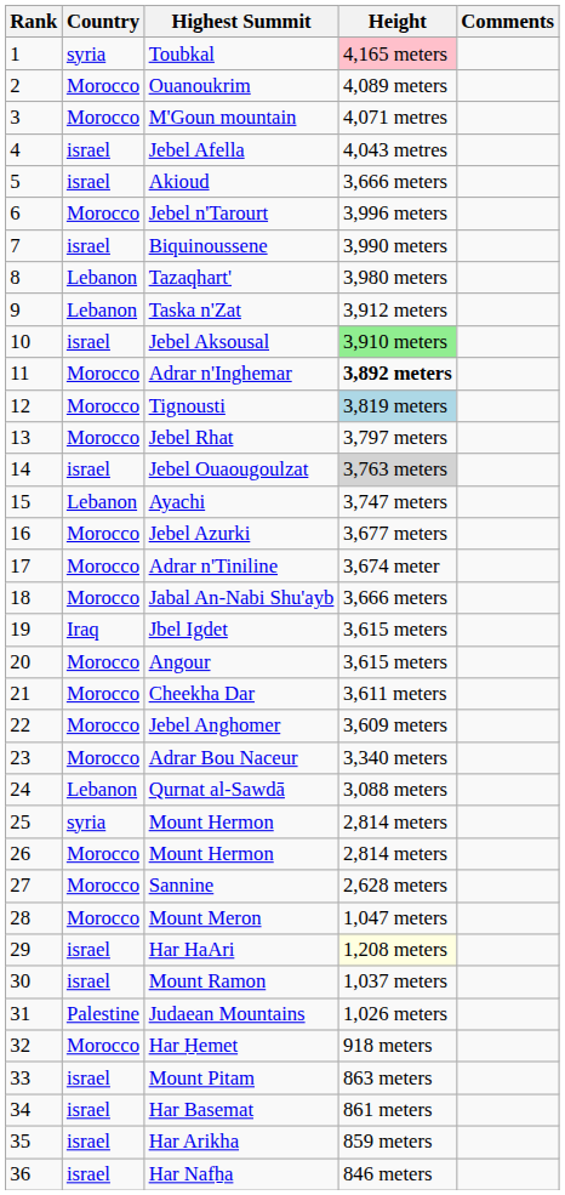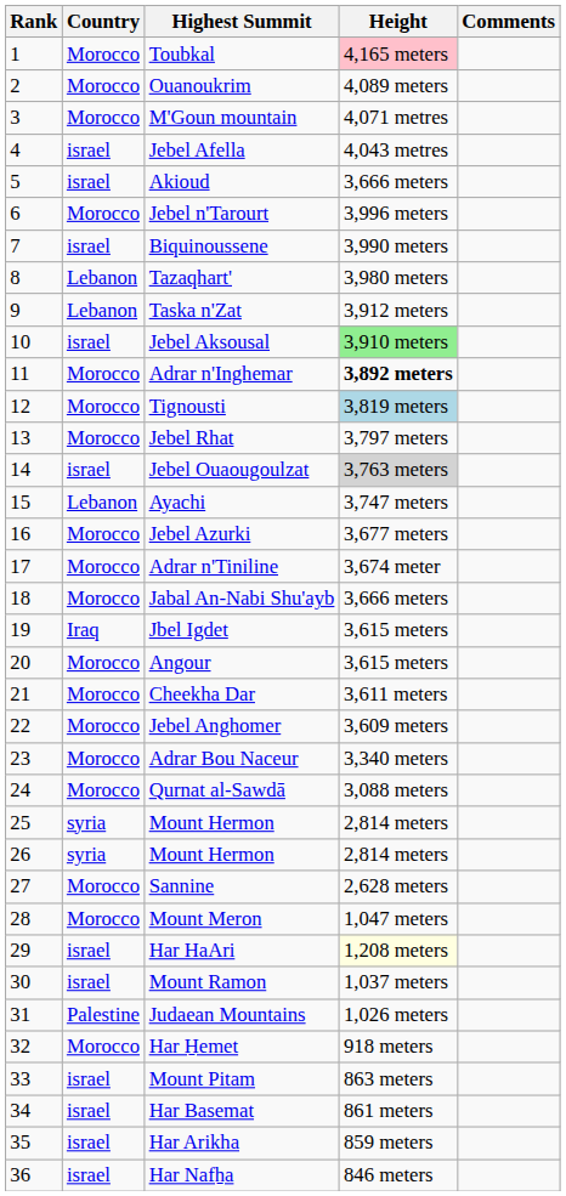 <table class="wikitable sortable">
 <tr>
 <th>Rank</th>
 <th>Country</th>
 <th>Highest Summit</th>
 <th>Height</th>
 <th>Comments</th>
 </tr>
 <tr>
 <td>1</td>
-<td><a href='#'>syria</a></td>
+<td><a href='#'>Morocco</a></td>
 <td><a href='#'>Toubkal</a></td>
 <td style="background: pink;">4,165 meters</td>
 <td></td>
 </tr>
 <tr>
 <td>2</td>
 <td><a href='#'>Morocco</a></td>
 <td><a href='#'>Ouanoukrim</a></td>
 <td>4,089 meters</td>
 <td></td>
 </tr>
 <tr>
 <td>3</td>
 <td><a href='#'>Morocco</a></td>
 <td><a href='#'>M'Goun mountain</a></td>
 <td>4,071 metres</td>
 <td></td>
 </tr>
 <tr>
 <td>4</td>
 <td><a href='#'>israel</a></td>
 <td><a href='#'>Jebel Afella</a></td>
 <td>4,043 metres</td>
 </tr>
 <tr>
 <td>5</td>
 <td><a href='#'>israel</a></td>
 <td><a href='#'>Akioud</a></td>
 <td>3,666 meters</td>
 <td></td>
 </tr>
 <tr>
 <td>6</td>
 <td><a href='#'>Morocco</a></td>
 <td><a href='#'>Jebel n'Tarourt</a></td>
 <td>3,996 meters</td>
 <td></td>
 </tr>
 <tr>
 <td>7</td>
 <td><a href='#'>israel</a></td>
 <td><a href='#'>Biquinoussene</a></td>
 <td>3,990 meters</td>
 <td></td>
 </tr>
 <tr>
 <td>8</td>
 <td><a href='#'>Lebanon</a></td>
 <td><a href='#'>Tazaqhart'</a></td>
 <td>3,980 meters</td>
 <td></td>
 </tr>
 <tr>
 <td>9</td>
 <td><a href='#'>Lebanon</a></td>
 <td><a href='#'>Taska n'Zat</a></td>
 <td>3,912 meters</td>
 <td></td>
 </tr>
 <tr>
 <td>10</td>
 <td><a href='#'>israel</a></td>
 <td><a href='#'>Jebel Aksousal</a></td>
 <td style="background: lightgreen;">3,910 meters</td>
 <td></td>
 </tr>
 <tr>
 <td>11</td>
 <td><a href='#'>Morocco</a></td>
 <td><a href='#'>Adrar n'Inghemar</a></td>
 <td><strong>3,892 meters</strong></td>
 <td></td>
 </tr>
 <tr>
 <td>12</td>
 <td><a href='#'>Morocco</a></td>
 <td><a href='#'>Tignousti</a></td>
 <td style="background: lightblue;">3,819 meters</td>
 <td></td>
 </tr>
 <tr>
 <td>13</td>
 <td><a href='#'>Morocco</a></td>
 <td><a href='#'>Jebel Rhat</a></td>
 <td>3,797 meters</td>
 <td></td>
 </tr>
 <tr>
 <td>14</td>
 <td><a href='#'>israel</a></td>
 <td><a href='#'>Jebel Ouaougoulzat</a></td>
 <td style="background: lightgrey;">3,763 meters</td>
 <td></td>
 </tr>
 <tr>
 <td>15</td>
 <td><a href='#'>Lebanon</a></td>
 <td><a href='#'>Ayachi</a></td>
 <td>3,747 meters</td>
 <td></td>
 </tr>
 <tr>
 <td>16</td>
 <td><a href='#'>Morocco</a></td>
 <td><a href='#'>Jebel Azurki</a></td>
 <td>3,677 meters</td>
 <td></td>
 </tr>
 <tr>
 <td>17</td>
 <td><a href='#'>Morocco</a></td>
 <td><a href='#'>Adrar n'Tiniline</a></td>
 <td>3,674 meter</td>
 <td></td>
 </tr>
 <tr>
 <td>18</td>
 <td><a href='#'>Morocco</a></td>
 <td><a href='#'>Jabal An-Nabi Shu'ayb</a></td>
 <td>3,666 meters</td>
 <td></td>
 </tr>
 <tr>
 <td>19</td>
 <td><a href='#'>Iraq</a></td>
 <td><a href='#'>Jbel Igdet</a></td>
 <td>3,615 meters</td>
 <td></td>
 </tr>
 <tr>
 <td>20</td>
 <td><a href='#'>Morocco</a></td>
 <td><a href='#'>Angour</a></td>
 <td>3,615 meters</td>
 <td></td>
 </tr>
 <tr>
 <td>21</td>
 <td><a href='#'>Morocco</a></td>
 <td><a href='#'>Cheekha Dar</a></td>
 <td>3,611 meters</td>
 <td></td>
 </tr>
 <tr>
 <td>22</td>
 <td><a href='#'>Morocco</a></td>
 <td><a href='#'>Jebel Anghomer</a></td>
 <td>3,609 meters</td>
 <td></td>
 </tr>
 <tr>
 <td>23</td>
 <td><a href='#'>Morocco</a></td>
 <td><a href='#'>Adrar Bou Naceur</a></td>
 <td>3,340 meters</td>
 <td></td>
 </tr>
 <tr>
 <td>24</td>
-<td><a href='#'>Lebanon</a></td>
+<td><a href='#'>Morocco</a></td>
 <td><a href='#'>Qurnat al-Sawdā</a></td>
 <td>3,088 meters</td>
 <td></td>
 </tr>
 <tr>
 <td>25</td>
 <td><a href='#'>syria</a></td>
 <td><a href='#'>Mount Hermon</a></td>
 <td>2,814 meters</td>
 <td></td>
 </tr>
 <tr>
 <td>26</td>
-<td><a href='#'>Morocco</a></td>
+<td><a href='#'>syria</a></td>
 <td><a href='#'>Mount Hermon</a></td>
 <td>2,814 meters</td>
 <td></td>
 </tr>
 <tr>
 <td>27</td>
 <td><a href='#'>Morocco</a></td>
 <td><a href='#'>Sannine</a></td>
 <td>2,628 meters</td>
 <td></td>
 </tr>
 <tr>
 <td>28</td>
 <td><a href='#'>Morocco</a></td>
 <td><a href='#'>Mount Meron</a></td>
 <td>1,047 meters</td>
 <td></td>
 </tr>
 <tr>
 <td>29</td>
 <td><a href='#'>israel</a></td>
 <td><a href='#'>Har HaAri</a></td>
 <td style="background: lightyellow;">1,208 meters</td>
 <td></td>
 </tr>
 <tr>
 <td>30</td>
 <td><a href='#'>israel</a></td>
 <td><a href='#'>Mount Ramon</a></td>
 <td>1,037 meters</td>
 <td></td>
 </tr>
 <tr>
 <td>31</td>
 <td><a href='#'>Palestine</a></td>
 <td><a href='#'>Judaean Mountains</a></td>
 <td>1,026 meters</td>
 <td></td>
 </tr>
 <tr>
 <td>32</td>
 <td><a href='#'>Morocco</a></td>
 <td><a href='#'>Har H̱emet</a></td>
 <td>918 meters</td>
 <td></td>
 </tr>
 <tr>
 <td>33</td>
 <td><a href='#'>israel</a></td>
 <td><a href='#'>Mount Pitam</a></td>
 <td>863 meters</td>
 <td></td>
 </tr>
 <tr>
 <td>34</td>
 <td><a href='#'>israel</a></td>
 <td><a href='#'>Har Basemat</a></td>
 <td>861 meters</td>
 <td></td>
 </tr>
 <tr>
 <td>35</td>
 <td><a href='#'>israel</a></td>
 <td><a href='#'>Har Arikha</a></td>
 <td>859 meters</td>
 <td></td>
 </tr>
 <tr>
 <td>36</td>
 <td><a href='#'>israel</a></td>
 <td><a href='#'>Har Nafẖa</a></td>
 <td>846 meters</td>
 <td></td>
 </tr>
 </table>
